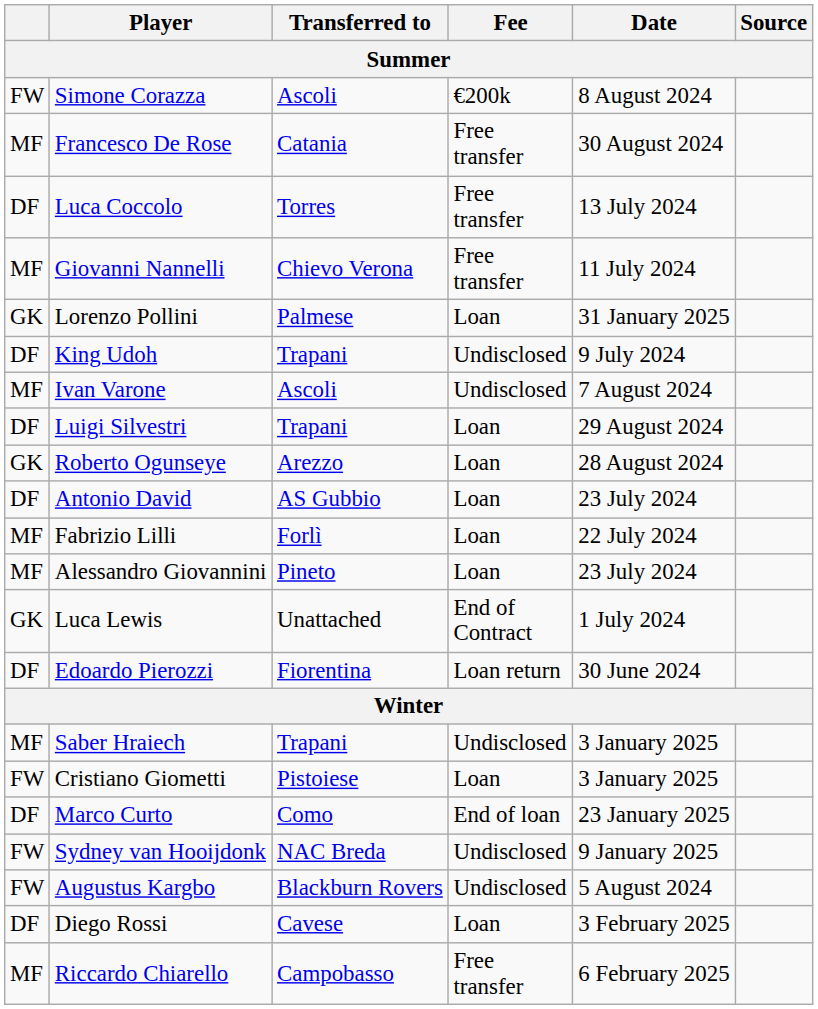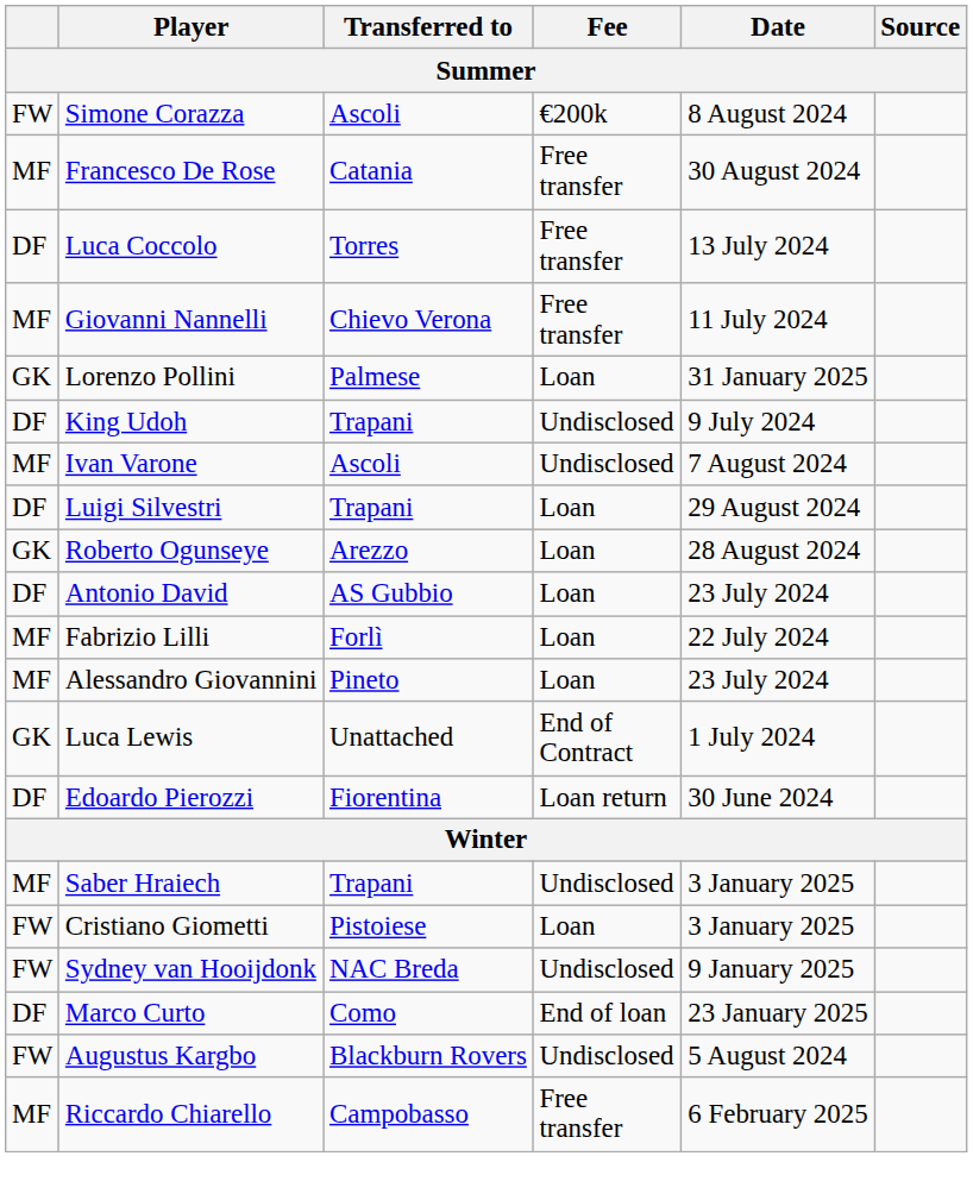 <table class="wikitable sortable">
 <tr>
 <th></th>
 <th scope="col">Player</th>
 <th>Transferred to</th>
 <th style="width: 80px;">Fee</th>
 <th scope="col">Date</th>
 <th scope="col">Source</th>
 </tr>
 <tr>
 <th colspan=6>Summer</th>
 </tr>
 <tr>
 <td>FW</td>
 <td> <a href='#'>Simone Corazza</a></td>
 <td> <a href='#'>Ascoli</a></td>
 <td>€200k</td>
 <td>8 August 2024</td>
 <td></td>
 </tr>
 <tr>
 <td>MF</td>
 <td> <a href='#'>Francesco De Rose</a></td>
 <td> <a href='#'>Catania</a></td>
 <td>Free transfer</td>
 <td>30 August 2024</td>
 <td></td>
 </tr>
 <tr>
 <td>DF</td>
 <td> <a href='#'>Luca Coccolo</a></td>
 <td> <a href='#'>Torres</a></td>
 <td>Free transfer</td>
 <td>13 July 2024</td>
 <td></td>
 </tr>
 <tr>
 <td>MF</td>
 <td> <a href='#'>Giovanni Nannelli</a></td>
 <td> <a href='#'>Chievo Verona</a></td>
 <td>Free transfer</td>
 <td>11 July 2024</td>
 <td></td>
 </tr>
 <tr>
 <td>GK</td>
 <td> Lorenzo Pollini</td>
 <td> <a href='#'>Palmese</a></td>
 <td>Loan</td>
 <td>31 January 2025</td>
 <td></td>
 </tr>
 <tr>
 <td>DF</td>
 <td> <a href='#'>King Udoh</a></td>
 <td> <a href='#'>Trapani</a></td>
 <td>Undisclosed</td>
 <td>9 July 2024</td>
 <td></td>
 </tr>
 <tr>
 <td>MF</td>
 <td> <a href='#'>Ivan Varone</a></td>
 <td> <a href='#'>Ascoli</a></td>
 <td>Undisclosed</td>
 <td>7 August 2024</td>
 <td></td>
 </tr>
 <tr>
 <td>DF</td>
 <td> <a href='#'>Luigi Silvestri</a></td>
 <td> <a href='#'>Trapani</a></td>
 <td>Loan</td>
 <td>29 August 2024</td>
 <td></td>
 </tr>
 <tr>
 <td>GK</td>
 <td> <a href='#'>Roberto Ogunseye</a></td>
 <td> <a href='#'>Arezzo</a></td>
 <td>Loan</td>
 <td>28 August 2024</td>
 <td></td>
 </tr>
 <tr>
 <td>DF</td>
 <td> <a href='#'>Antonio David</a></td>
 <td> <a href='#'>AS Gubbio</a></td>
 <td>Loan</td>
 <td>23 July 2024</td>
 <td></td>
 </tr>
 <tr>
 <td>MF</td>
 <td> Fabrizio Lilli</td>
 <td> <a href='#'>Forlì</a></td>
 <td>Loan</td>
 <td>22 July 2024</td>
 <td></td>
 </tr>
 <tr>
 <td>MF</td>
 <td> Alessandro Giovannini</td>
 <td> <a href='#'>Pineto</a></td>
 <td>Loan</td>
 <td>23 July 2024</td>
 <td></td>
 </tr>
 <tr>
 <td>GK</td>
 <td> Luca Lewis</td>
 <td>Unattached</td>
 <td>End of Contract</td>
 <td>1 July 2024</td>
 <td></td>
 </tr>
 <tr>
 <td>DF</td>
 <td> <a href='#'>Edoardo Pierozzi</a></td>
 <td> <a href='#'>Fiorentina</a></td>
 <td>Loan return</td>
 <td>30 June 2024</td>
 </tr>
 <tr>
 <th colspan=6>Winter</th>
 </tr>
 <tr>
 <td>MF</td>
 <td> <a href='#'>Saber Hraiech</a></td>
 <td> <a href='#'>Trapani</a></td>
 <td>Undisclosed</td>
 <td>3 January 2025</td>
 <td></td>
 </tr>
 <tr>
 <td>FW</td>
 <td> Cristiano Giometti</td>
 <td> <a href='#'>Pistoiese</a></td>
 <td>Loan</td>
 <td>3 January 2025</td>
 <td></td>
 </tr>
 <tr>
+<td>FW</td>
+<td> <a href='#'>Sydney van Hooijdonk</a></td>
+<td> <a href='#'>NAC Breda</a></td>
+<td>Undisclosed</td>
+<td>9 January 2025</td>
+<td></td>
+</tr>
+<tr>
 <td>DF</td>
 <td> <a href='#'>Marco Curto</a></td>
 <td> <a href='#'>Como</a></td>
 <td>End of loan</td>
 <td>23 January 2025</td>
-<td></td>
-</tr>
-<tr>
-<td>FW</td>
-<td> <a href='#'>Sydney van Hooijdonk</a></td>
-<td> <a href='#'>NAC Breda</a></td>
-<td>Undisclosed</td>
-<td>9 January 2025</td>
 <td></td>
 </tr>
 <tr>
 <td>FW</td>
 <td> <a href='#'>Augustus Kargbo</a></td>
 <td> <a href='#'>Blackburn Rovers</a></td>
 <td>Undisclosed</td>
 <td>5 August 2024</td>
 <td></td>
 </tr>
 <tr>
-<td>DF</td>
-<td> Diego Rossi</td>
-<td> <a href='#'>Cavese</a></td>
-<td>Loan</td>
-<td>3 February 2025</td>
-<td></td>
-</tr>
-<tr>
 <td>MF</td>
 <td> <a href='#'>Riccardo Chiarello</a></td>
 <td> <a href='#'>Campobasso</a></td>
 <td>Free transfer</td>
 <td>6 February 2025</td>
 <td></td>
 </tr>
 </table>
